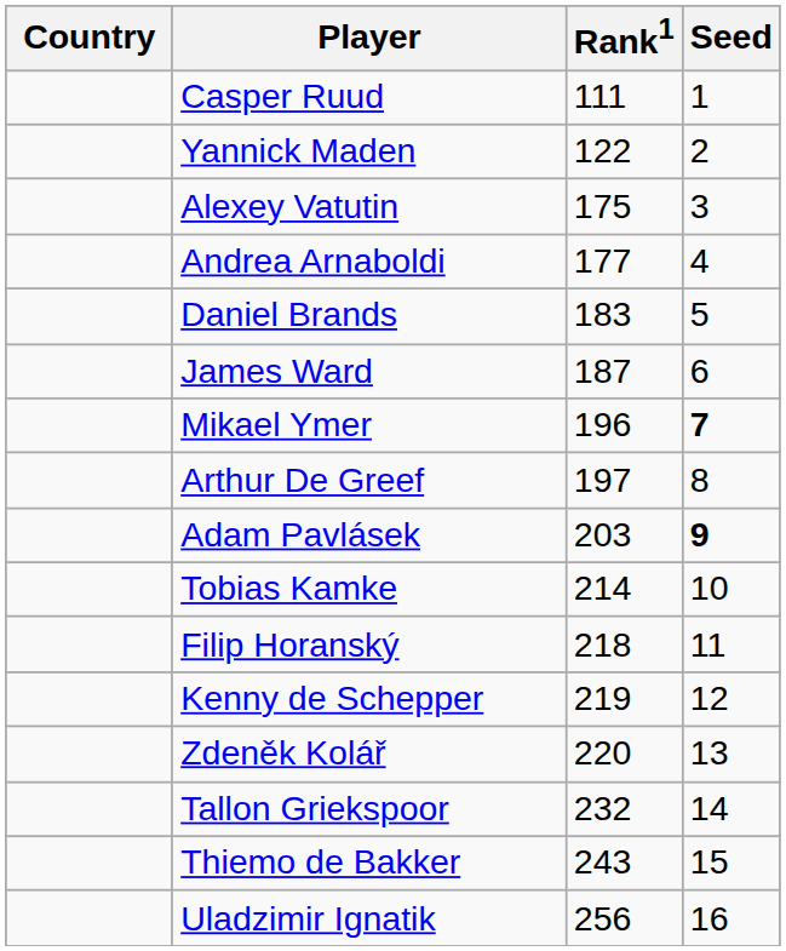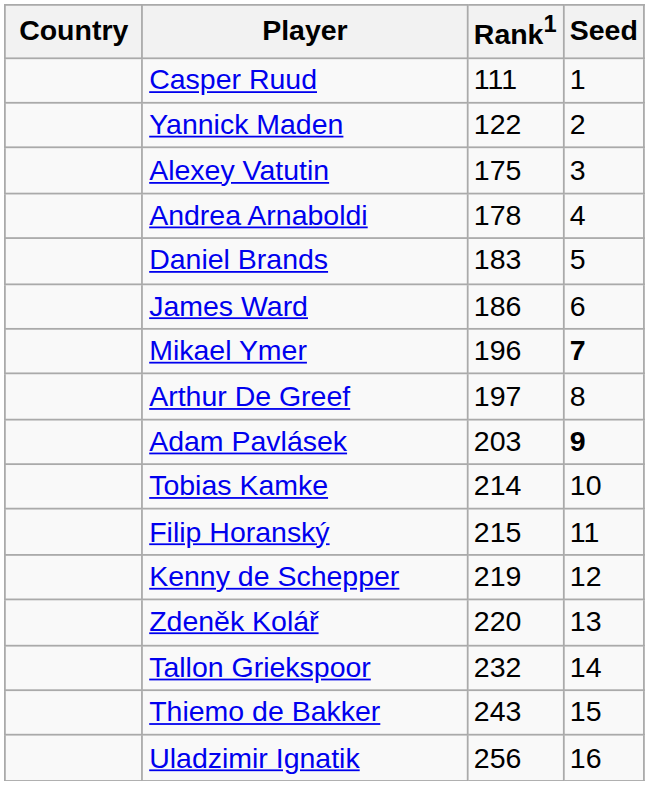 <table class="sortable wikitable">
 <tr>
 <th width="70">Country</th>
 <th width="175">Player</th>
 <th>Rank<sup>1</sup></th>
 <th>Seed</th>
 </tr>
 <tr>
 <td></td>
 <td><a href='#'>Casper Ruud</a></td>
 <td>111</td>
 <td>1</td>
 </tr>
 <tr>
 <td></td>
 <td><a href='#'>Yannick Maden</a></td>
 <td>122</td>
 <td>2</td>
 </tr>
 <tr>
 <td></td>
 <td><a href='#'>Alexey Vatutin</a></td>
 <td>175</td>
 <td>3</td>
 </tr>
 <tr>
 <td></td>
 <td><a href='#'>Andrea Arnaboldi</a></td>
-<td>177</td>
+<td>178</td>
 <td>4</td>
 </tr>
 <tr>
 <td></td>
 <td><a href='#'>Daniel Brands</a></td>
 <td>183</td>
 <td>5</td>
 </tr>
 <tr>
 <td></td>
 <td><a href='#'>James Ward</a></td>
-<td>187</td>
+<td>186</td>
 <td>6</td>
 </tr>
 <tr>
 <td></td>
 <td><a href='#'>Mikael Ymer</a></td>
 <td>196</td>
 <td><strong>7</strong></td>
 </tr>
 <tr>
 <td></td>
 <td><a href='#'>Arthur De Greef</a></td>
 <td>197</td>
 <td>8</td>
 </tr>
 <tr>
 <td></td>
 <td><a href='#'>Adam Pavlásek</a></td>
 <td>203</td>
 <td><strong>9</strong></td>
 </tr>
 <tr>
 <td></td>
 <td><a href='#'>Tobias Kamke</a></td>
 <td>214</td>
 <td>10</td>
 </tr>
 <tr>
 <td></td>
 <td><a href='#'>Filip Horanský</a></td>
-<td>218</td>
+<td>215</td>
 <td>11</td>
 </tr>
 <tr>
 <td></td>
 <td><a href='#'>Kenny de Schepper</a></td>
 <td>219</td>
 <td>12</td>
 </tr>
 <tr>
 <td></td>
 <td><a href='#'>Zdeněk Kolář</a></td>
 <td>220</td>
 <td>13</td>
 </tr>
 <tr>
 <td></td>
 <td><a href='#'>Tallon Griekspoor</a></td>
 <td>232</td>
 <td>14</td>
 </tr>
 <tr>
 <td></td>
 <td><a href='#'>Thiemo de Bakker</a></td>
 <td>243</td>
 <td>15</td>
 </tr>
 <tr>
 <td></td>
 <td><a href='#'>Uladzimir Ignatik</a></td>
 <td>256</td>
 <td>16</td>
 </tr>
 </table>
